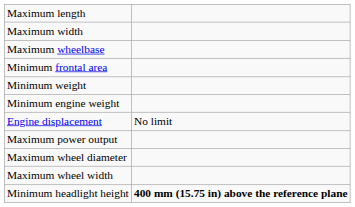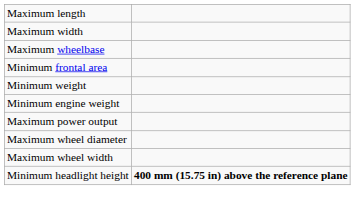 <table class="wikitable">
 <tr>
 <td>Maximum length</td>
 <td></td>
 </tr>
 <tr>
 <td>Maximum width</td>
 <td></td>
 </tr>
 <tr>
 <td>Maximum <a href='#'>wheelbase</a></td>
 <td></td>
 </tr>
 <tr>
 <td>Minimum <a href='#'>frontal area</a></td>
 <td></td>
 </tr>
 <tr>
 <td>Minimum weight</td>
 <td></td>
 </tr>
 <tr>
 <td>Minimum engine weight</td>
 <td></td>
 </tr>
 <tr>
-<td><a href='#'>Engine displacement</a></td>
-<td>No limit</td>
-</tr>
-<tr>
 <td>Maximum power output</td>
 <td></td>
 </tr>
 <tr>
 <td>Maximum wheel diameter</td>
 <td></td>
 </tr>
 <tr>
 <td>Maximum wheel width</td>
 <td></td>
 </tr>
 <tr>
 <td>Minimum headlight height</td>
 <td><strong>400 mm (15.75 in) above the reference plane</strong></td>
 </tr>
 </table>
